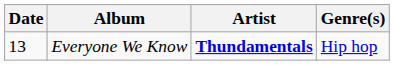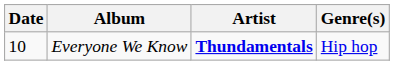 <table class="wikitable">
 <tr>
 <th>Date</th>
 <th>Album</th>
 <th>Artist</th>
 <th>Genre(s)</th>
 </tr>
 <tr>
-<td>13</td>
+<td>10</td>
 <td><em>Everyone We Know</em></td>
 <td><strong><a href='#'>Thundamentals</a></strong></td>
 <td><a href='#'>Hip hop</a></td>
 </tr>
 </table>
